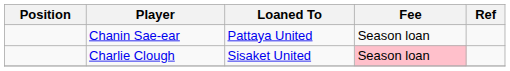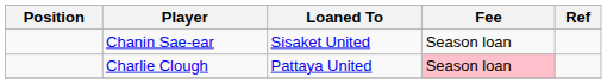 <table class="wikitable sortable" style="width:70%; text-align:center; font-size:100%; text-align:left;">
 <tr>
 <th><strong>Position</strong></th>
 <th><strong>Player</strong></th>
 <th><strong>Loaned To</strong></th>
 <th><strong>Fee</strong></th>
 <th><strong>Ref</strong></th>
 </tr>
 <tr>
 <td></td>
 <td> <a href='#'>Chanin Sae-ear</a></td>
-<td> <a href='#'>Pattaya United</a></td>
+<td> <a href='#'>Sisaket United</a></td>
 <td>Season loan</td>
 <td></td>
 </tr>
 <tr>
 <td></td>
 <td> <a href='#'>Charlie Clough</a></td>
-<td> <a href='#'>Sisaket United</a></td>
+<td> <a href='#'>Pattaya United</a></td>
 <td style="background: pink;">Season loan</td>
 <td></td>
 </tr>
 <tr>
 </tr>
 </table>
